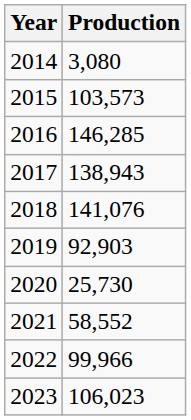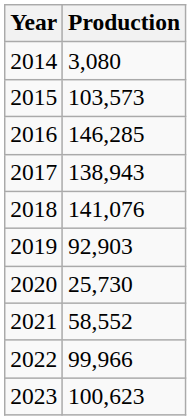 <table class="wikitable">
 <tr>
 <th>Year</th>
 <th>Production</th>
 </tr>
 <tr>
 <td>2014</td>
 <td>3,080</td>
 </tr>
 <tr>
 <td>2015</td>
 <td>103,573</td>
 </tr>
 <tr>
 <td>2016</td>
 <td>146,285</td>
 </tr>
 <tr>
 <td>2017</td>
 <td>138,943</td>
 </tr>
 <tr>
 <td>2018</td>
 <td>141,076</td>
 </tr>
 <tr>
 <td>2019</td>
 <td>92,903</td>
 </tr>
 <tr>
 <td>2020</td>
 <td>25,730</td>
 </tr>
 <tr>
 <td>2021</td>
 <td>58,552</td>
 </tr>
 <tr>
 <td>2022</td>
 <td>99,966</td>
 </tr>
 <tr>
 <td>2023</td>
-<td>106,023</td>
+<td>100,623</td>
 </tr>
 </table>
